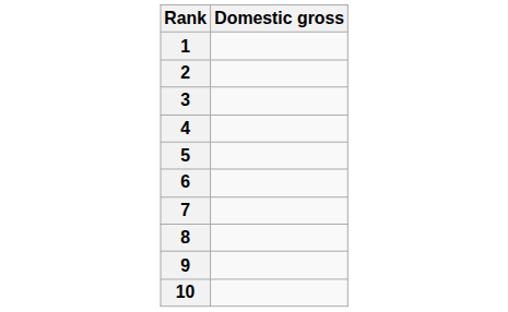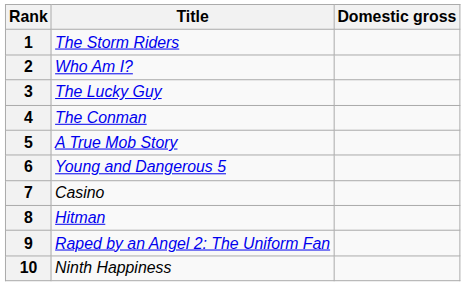 <table class="wikitable sortable" style="margin:auto; margin:auto;">
 <tr>
 <th>Rank</th>
+<th>Title</th>
 <th>Domestic gross</th>
 </tr>
 <tr>
 <th style="text-align:center;">1</th>
+<td><em><a href='#'>The Storm Riders</a></em></td>
 <td></td>
 </tr>
 <tr>
 <th style="text-align:center;">2</th>
+<td><em><a href='#'>Who Am I?</a></em></td>
 <td></td>
 </tr>
 <tr>
 <th style="text-align:center;">3</th>
+<td><em><a href='#'>The Lucky Guy</a></em></td>
 <td></td>
 </tr>
 <tr>
 <th style="text-align:center;">4</th>
+<td><em><a href='#'>The Conman</a></em></td>
 <td></td>
 </tr>
 <tr>
 <th style="text-align:center;">5</th>
+<td><em><a href='#'>A True Mob Story</a></em></td>
 <td></td>
 </tr>
 <tr>
 <th style="text-align:center;">6</th>
+<td><em><a href='#'>Young and Dangerous 5</a></em></td>
 <td></td>
 </tr>
 <tr>
 <th style="text-align:center;">7</th>
+<td><em>Casino</em></td>
 <td></td>
 </tr>
 <tr>
 <th style="text-align:center;">8</th>
+<td><em><a href='#'>Hitman</a></em></td>
 <td></td>
 </tr>
 <tr>
 <th style="text-align:center;">9</th>
+<td><em><a href='#'>Raped by an Angel 2: The Uniform Fan</a></em></td>
 <td></td>
 </tr>
 <tr>
 <th style="text-align:center;">10</th>
+<td><em>Ninth Happiness</em></td>
 <td></td>
 </tr>
 </table>
